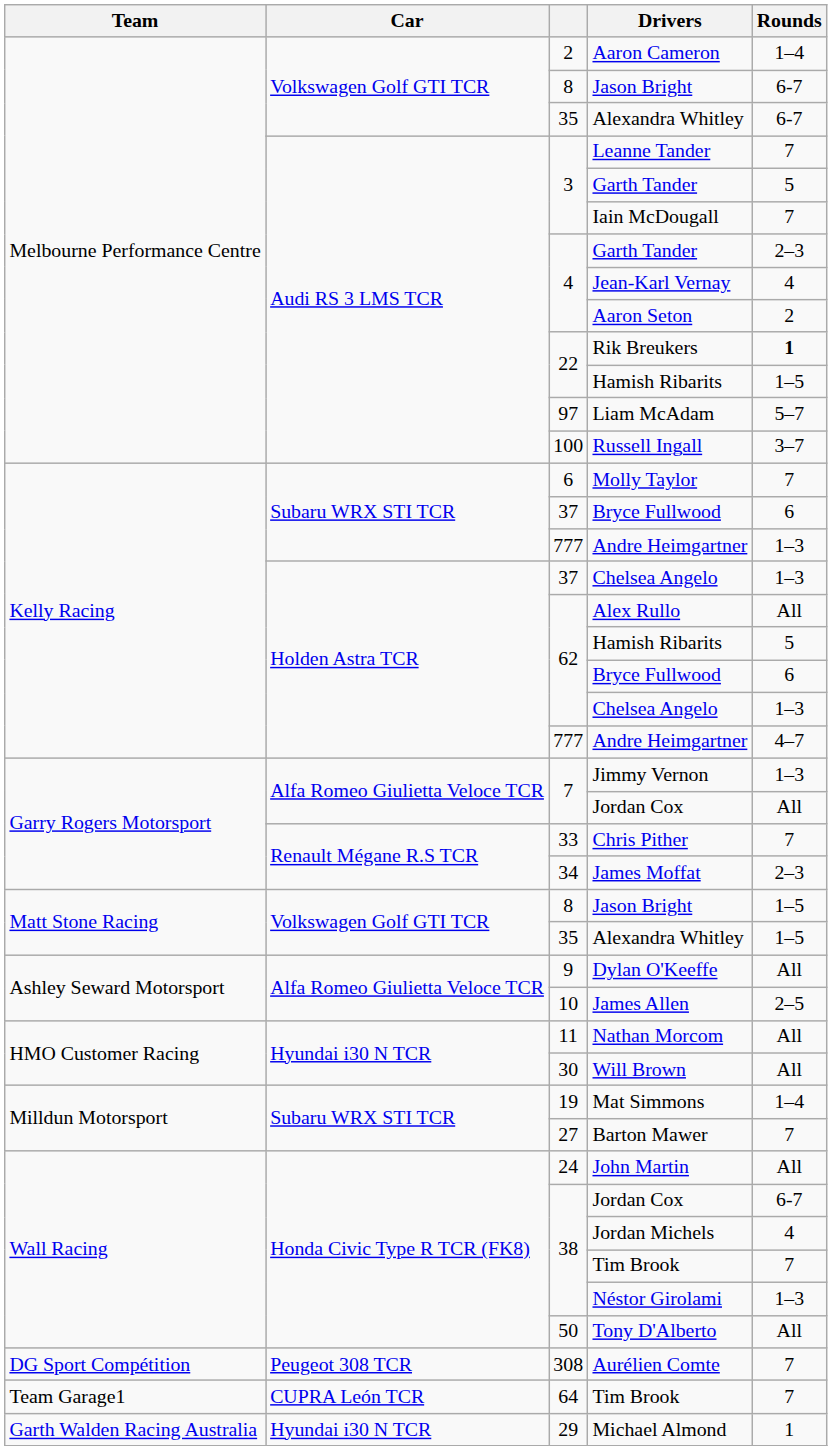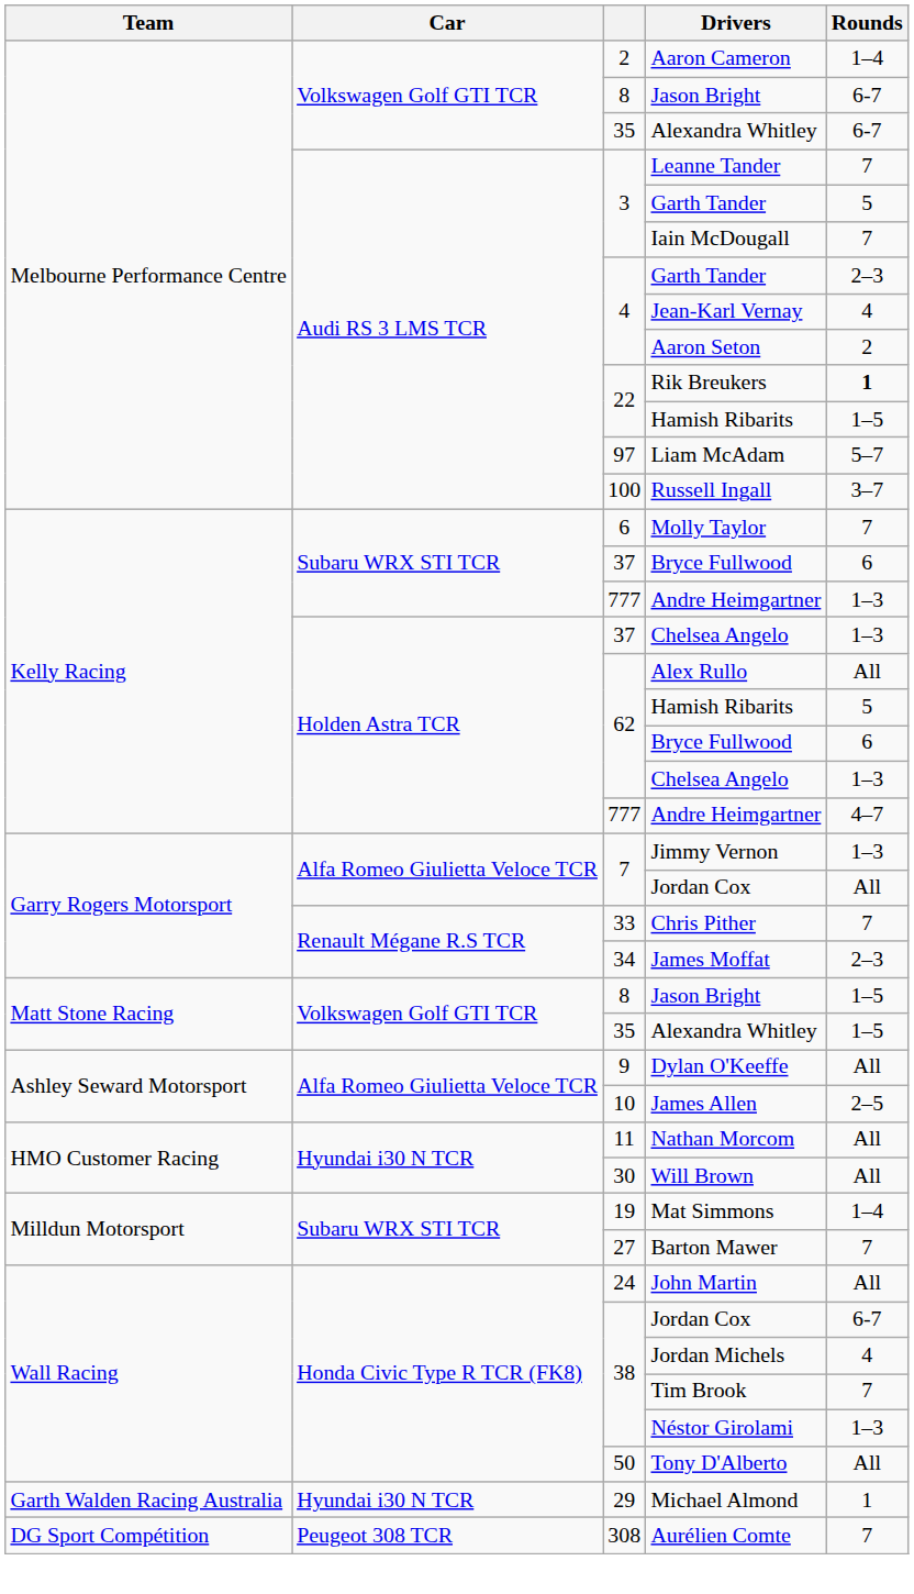 <table class="wikitable" style="font-size: 85%;">
 <tr>
 <th>Team</th>
 <th>Car</th>
 <th></th>
 <th>Drivers</th>
 <th>Rounds</th>
 </tr>
 <tr>
 <td rowspan="13" nowrap=""> Melbourne Performance Centre</td>
 <td rowspan="3"><a href='#'>Volkswagen Golf GTI TCR</a></td>
 <td align="center">2</td>
 <td> <a href='#'>Aaron Cameron</a></td>
 <td align="center">1–4</td>
 </tr>
 <tr>
 <td align="center">8</td>
 <td> <a href='#'>Jason Bright</a></td>
 <td align="center">6-7</td>
 </tr>
 <tr>
 <td align="center">35</td>
 <td nowrap> Alexandra Whitley</td>
 <td align="center">6-7</td>
 </tr>
 <tr>
 <td rowspan="10"><a href='#'>Audi RS 3 LMS TCR</a></td>
 <td rowspan="3" align="center">3</td>
 <td> <a href='#'>Leanne Tander</a></td>
 <td align="center">7</td>
 </tr>
 <tr>
 <td> <a href='#'>Garth Tander</a></td>
 <td align=center>5</td>
 </tr>
 <tr>
 <td> Iain McDougall</td>
 <td align="center">7</td>
 </tr>
 <tr>
 <td rowspan="3" align="center">4</td>
 <td> <a href='#'>Garth Tander</a></td>
 <td align=center>2–3</td>
 </tr>
 <tr>
 <td> <a href='#'>Jean-Karl Vernay</a></td>
 <td align="center">4</td>
 </tr>
 <tr>
 <td> <a href='#'>Aaron Seton</a></td>
 <td align="center">2</td>
 </tr>
 <tr>
 <td align="center" rowspan="2">22</td>
 <td> Rik Breukers</td>
 <td align="center"><strong>1</strong></td>
 </tr>
 <tr>
 <td> Hamish Ribarits</td>
 <td align="center">1–5</td>
 </tr>
 <tr>
 <td align="center">97</td>
 <td> Liam McAdam</td>
 <td align="center">5–7</td>
 </tr>
 <tr>
 <td align="center">100</td>
 <td> <a href='#'>Russell Ingall</a></td>
 <td align="center">3–7</td>
 </tr>
 <tr>
 <td rowspan="9"> <a href='#'>Kelly Racing</a></td>
 <td rowspan="3" nowrap><a href='#'>Subaru WRX STI TCR</a></td>
 <td align="center">6</td>
 <td> <a href='#'>Molly Taylor</a></td>
 <td align="center">7</td>
 </tr>
 <tr>
 <td align="center">37</td>
 <td> <a href='#'>Bryce Fullwood</a></td>
 <td align="center">6</td>
 </tr>
 <tr>
 <td align="center">777</td>
 <td nowrap> <a href='#'>Andre Heimgartner</a></td>
 <td align="center">1–3</td>
 </tr>
 <tr>
 <td rowspan="6"><a href='#'>Holden Astra TCR</a></td>
 <td align="center">37</td>
 <td> <a href='#'>Chelsea Angelo</a></td>
 <td align="center">1–3</td>
 </tr>
 <tr>
 <td rowspan="4" align="center">62</td>
 <td> <a href='#'>Alex Rullo</a></td>
 <td align="center">All</td>
 </tr>
 <tr>
 <td> Hamish Ribarits</td>
 <td align=center>5</td>
 </tr>
 <tr>
 <td> <a href='#'>Bryce Fullwood</a></td>
 <td align="center">6</td>
 </tr>
 <tr>
 <td> <a href='#'>Chelsea Angelo</a></td>
 <td align="center">1–3</td>
 </tr>
 <tr>
 <td align="center">777</td>
 <td> <a href='#'>Andre Heimgartner</a></td>
 <td align="center">4–7</td>
 </tr>
 <tr>
 <td rowspan=4> <a href='#'>Garry Rogers Motorsport</a></td>
 <td nowrap rowspan="2"><a href='#'>Alfa Romeo Giulietta Veloce TCR</a></td>
 <td align="center" rowspan="2">7</td>
 <td nowrap> Jimmy Vernon</td>
 <td align="center">1–3</td>
 </tr>
 <tr>
 <td> Jordan Cox</td>
 <td align="center">All</td>
 </tr>
 <tr>
 <td rowspan=2 nowrap><a href='#'>Renault Mégane R.S TCR</a></td>
 <td align="center">33</td>
 <td> <a href='#'>Chris Pither</a></td>
 <td align="center">7</td>
 </tr>
 <tr>
 <td align="center">34</td>
 <td> <a href='#'>James Moffat</a></td>
 <td align=center>2–3</td>
 </tr>
 <tr>
 <td rowspan=2 nowrap> <a href='#'>Matt Stone Racing</a></td>
 <td rowspan=2><a href='#'>Volkswagen Golf GTI TCR</a></td>
 <td align="center">8</td>
 <td> <a href='#'>Jason Bright</a></td>
 <td align="center">1–5</td>
 </tr>
 <tr>
 <td align="center">35</td>
 <td nowrap> Alexandra Whitley</td>
 <td align="center">1–5</td>
 </tr>
 <tr>
 <td rowspan="2"> Ashley Seward Motorsport</td>
 <td rowspan="2" nowrap=""><a href='#'>Alfa Romeo Giulietta Veloce TCR</a></td>
 <td align="center">9</td>
 <td> <a href='#'>Dylan O'Keeffe</a></td>
 <td align="center">All</td>
 </tr>
 <tr>
 <td align="center">10</td>
 <td> <a href='#'>James Allen</a></td>
 <td align="center">2–5</td>
 </tr>
 <tr>
 <td rowspan=2> HMO Customer Racing</td>
 <td rowspan=2><a href='#'>Hyundai i30 N TCR</a></td>
 <td align="center">11</td>
 <td nowrap> <a href='#'>Nathan Morcom</a></td>
 <td align="center">All</td>
 </tr>
 <tr>
 <td align="center">30</td>
 <td> <a href='#'>Will Brown</a></td>
 <td align="center">All</td>
 </tr>
 <tr>
 <td rowspan=2 nowrap> Milldun Motorsport</td>
 <td rowspan=2><a href='#'>Subaru WRX STI TCR</a></td>
 <td align="center">19</td>
 <td> Mat Simmons</td>
 <td align="center">1–4</td>
 </tr>
 <tr>
 <td align="center">27</td>
 <td> Barton Mawer</td>
 <td align="center">7</td>
 </tr>
 <tr>
 <td rowspan=6 nowrap> <a href='#'>Wall Racing</a></td>
 <td rowspan=6 nowrap><a href='#'>Honda Civic Type R TCR (FK8)</a></td>
 <td align="center">24</td>
 <td> <a href='#'>John Martin</a></td>
 <td align="center">All</td>
 </tr>
 <tr>
 <td rowspan="4" align="center">38</td>
 <td> Jordan Cox</td>
 <td align="center">6-7</td>
 </tr>
 <tr>
 <td> Jordan Michels</td>
 <td align="center">4</td>
 </tr>
 <tr>
 <td> Tim Brook</td>
 <td align="center">7</td>
 </tr>
 <tr>
 <td> <a href='#'>Néstor Girolami</a></td>
 <td align="center">1–3</td>
 </tr>
 <tr>
 <td align="center">50</td>
 <td nowrap=""> <a href='#'>Tony D'Alberto</a></td>
 <td align="center">All</td>
 </tr>
 <tr>
+<td nowrap> <a href='#'>Garth Walden Racing Australia</a></td>
+<td><a href='#'>Hyundai i30 N TCR</a></td>
+<td align="center">29</td>
+<td> Michael Almond</td>
+<td align="center">1</td>
+</tr>
+<tr>
 <td> <a href='#'>DG Sport Compétition</a></td>
 <td><a href='#'>Peugeot 308 TCR</a></td>
 <td align="center">308</td>
 <td> <a href='#'>Aurélien Comte</a></td>
 <td align="center">7</td>
 </tr>
 <tr>
-<td nowrap> Team Garage1</td>
-<td><a href='#'>CUPRA León TCR</a></td>
-<td align="center">64</td>
-<td> Tim Brook</td>
-<td align="center">7</td>
-</tr>
-<tr>
-<td nowrap> <a href='#'>Garth Walden Racing Australia</a></td>
-<td><a href='#'>Hyundai i30 N TCR</a></td>
-<td align="center">29</td>
-<td> Michael Almond</td>
-<td align="center">1</td>
-</tr>
-<tr>
 </tr>
 </table>
